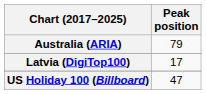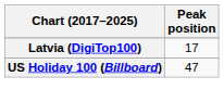 <table class="wikitable sortable plainrowheaders" style="text-align:center">
 <tr>
 <th scope="col">Chart (2017–2025)</th>
 <th scope="col">Peak<br>position</th>
-</tr>
-<tr>
-<th scope="row">Australia (<a href='#'>ARIA</a>)</th>
-<td>79</td>
 </tr>
 <tr>
 </tr>
 <tr>
 </tr>
 <tr>
 <th scope="row">Latvia (<a href='#'>DigiTop100</a>)</th>
 <td>17</td>
 </tr>
 <tr>
 </tr>
 <tr>
 </tr>
 <tr>
 <th scope="row">US <a href='#'>Holiday 100</a> (<em><a href='#'>Billboard</a></em>)</th>
 <td>47</td>
 </tr>
 </table>
